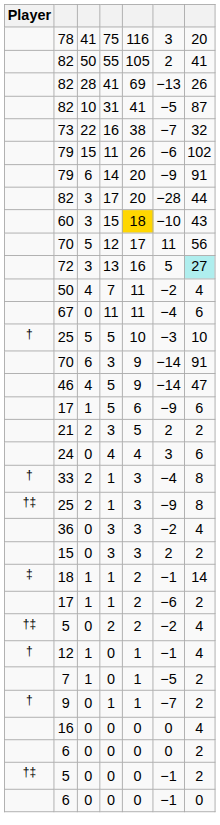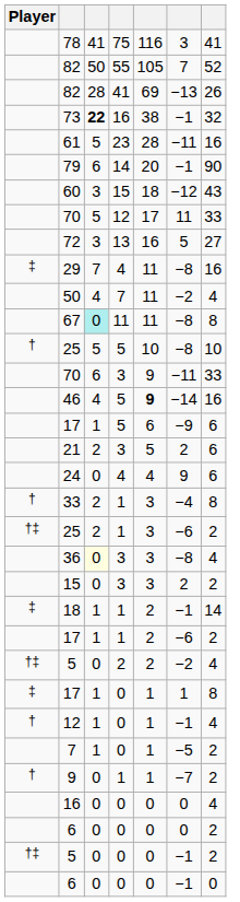 <table class="wikitable sortable" style="text-align:center;">
 <tr>
 <th>Player</th>
 <th></th>
 <th></th>
 <th></th>
 <th></th>
 <th data-sort-type="number"></th>
 <th></th>
 </tr>
 <tr>
 <td></td>
 <td>78</td>
 <td>41</td>
 <td>75</td>
 <td>116</td>
 <td>3</td>
-<td>20</td>
+<td>41</td>
 </tr>
 <tr>
 <td></td>
 <td>82</td>
 <td>50</td>
 <td>55</td>
 <td>105</td>
-<td>2</td>
-<td>41</td>
+<td>7</td>
+<td>52</td>
 </tr>
 <tr>
 <td></td>
 <td>82</td>
 <td>28</td>
 <td>41</td>
 <td>69</td>
 <td>−13</td>
 <td>26</td>
 </tr>
 <tr>
 <td></td>
-<td>82</td>
-<td>10</td>
-<td>31</td>
-<td>41</td>
-<td>−5</td>
-<td>87</td>
-</tr>
-<tr>
-<td></td>
 <td>73</td>
-<td>22</td>
+<td><strong>22</strong></td>
 <td>16</td>
 <td>38</td>
-<td>−7</td>
+<td>−1</td>
 <td>32</td>
 </tr>
 <tr>
 <td></td>
-<td>79</td>
-<td>15</td>
-<td>11</td>
-<td>26</td>
-<td>−6</td>
-<td>102</td>
+<td>61</td>
+<td>5</td>
+<td>23</td>
+<td>28</td>
+<td>−11</td>
+<td>16</td>
 </tr>
 <tr>
 <td></td>
 <td>79</td>
 <td>6</td>
 <td>14</td>
 <td>20</td>
-<td>−9</td>
-<td>91</td>
-</tr>
-<tr>
-<td></td>
-<td>82</td>
-<td>3</td>
-<td>17</td>
-<td>20</td>
-<td>−28</td>
-<td>44</td>
+<td>−1</td>
+<td>90</td>
 </tr>
 <tr>
 <td></td>
 <td>60</td>
 <td>3</td>
 <td>15</td>
-<td style="background: gold;">18</td>
-<td>−10</td>
+<td>18</td>
+<td>−12</td>
 <td>43</td>
 </tr>
 <tr>
 <td></td>
 <td>70</td>
 <td>5</td>
 <td>12</td>
 <td>17</td>
 <td>11</td>
-<td>56</td>
+<td>33</td>
 </tr>
 <tr>
 <td></td>
 <td>72</td>
 <td>3</td>
 <td>13</td>
 <td>16</td>
 <td>5</td>
-<td style="background: paleturquoise;">27</td>
+<td>27</td>
+</tr>
+<tr>
+<td><sup>‡</sup></td>
+<td>29</td>
+<td>7</td>
+<td>4</td>
+<td>11</td>
+<td>−8</td>
+<td>16</td>
 </tr>
 <tr>
 <td></td>
 <td>50</td>
 <td>4</td>
 <td>7</td>
 <td>11</td>
 <td>−2</td>
 <td>4</td>
 </tr>
 <tr>
 <td></td>
 <td>67</td>
-<td>0</td>
+<td style="background: paleturquoise;">0</td>
 <td>11</td>
 <td>11</td>
-<td>−4</td>
-<td>6</td>
+<td>−8</td>
+<td>8</td>
 </tr>
 <tr>
 <td><sup>†</sup></td>
 <td>25</td>
 <td>5</td>
 <td>5</td>
 <td>10</td>
-<td>−3</td>
+<td>−8</td>
 <td>10</td>
 </tr>
 <tr>
 <td></td>
 <td>70</td>
 <td>6</td>
 <td>3</td>
 <td>9</td>
-<td>−14</td>
-<td>91</td>
+<td>−11</td>
+<td>33</td>
 </tr>
 <tr>
 <td></td>
 <td>46</td>
 <td>4</td>
 <td>5</td>
-<td>9</td>
+<td><strong>9</strong></td>
 <td>−14</td>
-<td>47</td>
+<td>16</td>
 </tr>
 <tr>
 <td></td>
 <td>17</td>
 <td>1</td>
 <td>5</td>
 <td>6</td>
 <td>−9</td>
 <td>6</td>
 </tr>
 <tr>
 <td></td>
 <td>21</td>
 <td>2</td>
 <td>3</td>
 <td>5</td>
 <td>2</td>
-<td>2</td>
+<td>6</td>
 </tr>
 <tr>
 <td></td>
 <td>24</td>
 <td>0</td>
 <td>4</td>
 <td>4</td>
-<td>3</td>
+<td>9</td>
 <td>6</td>
 </tr>
 <tr>
 <td><sup>†</sup></td>
 <td>33</td>
 <td>2</td>
 <td>1</td>
 <td>3</td>
 <td>−4</td>
 <td>8</td>
 </tr>
 <tr>
 <td><sup>†‡</sup></td>
 <td>25</td>
 <td>2</td>
 <td>1</td>
 <td>3</td>
-<td>−9</td>
-<td>8</td>
+<td>−6</td>
+<td>2</td>
 </tr>
 <tr>
 <td></td>
 <td>36</td>
-<td>0</td>
+<td style="background: lightyellow;">0</td>
 <td>3</td>
 <td>3</td>
-<td>−2</td>
+<td>−8</td>
 <td>4</td>
 </tr>
 <tr>
 <td></td>
 <td>15</td>
 <td>0</td>
 <td>3</td>
 <td>3</td>
 <td>2</td>
 <td>2</td>
 </tr>
 <tr>
 <td><sup>‡</sup></td>
 <td>18</td>
 <td>1</td>
 <td>1</td>
 <td>2</td>
 <td>−1</td>
 <td>14</td>
 </tr>
 <tr>
 <td></td>
 <td>17</td>
 <td>1</td>
 <td>1</td>
 <td>2</td>
 <td>−6</td>
 <td>2</td>
 </tr>
 <tr>
 <td><sup>†‡</sup></td>
 <td>5</td>
 <td>0</td>
 <td>2</td>
 <td>2</td>
 <td>−2</td>
 <td>4</td>
+</tr>
+<tr>
+<td><sup>‡</sup></td>
+<td>17</td>
+<td>1</td>
+<td>0</td>
+<td>1</td>
+<td>1</td>
+<td>8</td>
 </tr>
 <tr>
 <td><sup>†</sup></td>
 <td>12</td>
 <td>1</td>
 <td>0</td>
 <td>1</td>
 <td>−1</td>
 <td>4</td>
 </tr>
 <tr>
 <td></td>
 <td>7</td>
 <td>1</td>
 <td>0</td>
 <td>1</td>
 <td>−5</td>
 <td>2</td>
 </tr>
 <tr>
 <td><sup>†</sup></td>
 <td>9</td>
 <td>0</td>
 <td>1</td>
 <td>1</td>
 <td>−7</td>
 <td>2</td>
 </tr>
 <tr>
 <td></td>
 <td>16</td>
 <td>0</td>
 <td>0</td>
 <td>0</td>
 <td>0</td>
 <td>4</td>
 </tr>
 <tr>
 <td></td>
 <td>6</td>
 <td>0</td>
 <td>0</td>
 <td>0</td>
 <td>0</td>
 <td>2</td>
 </tr>
 <tr>
 <td><sup>†‡</sup></td>
 <td>5</td>
 <td>0</td>
 <td>0</td>
 <td>0</td>
 <td>−1</td>
 <td>2</td>
 </tr>
 <tr>
 <td></td>
 <td>6</td>
 <td>0</td>
 <td>0</td>
 <td>0</td>
 <td>−1</td>
 <td>0</td>
 </tr>
 </table>
